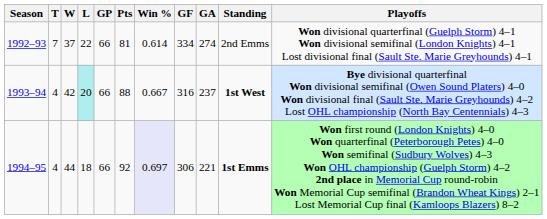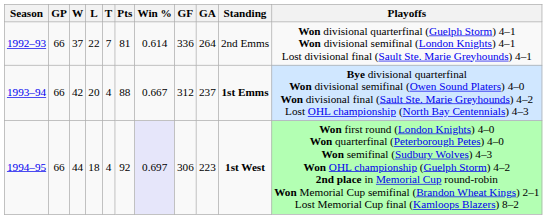 <table class="wikitable" style="text-align:center">
 <tr>
 <th>Season</th>
-<th>T</th>
+<th>GP</th>
 <th>W</th>
 <th>L</th>
-<th>GP</th>
+<th>T</th>
 <th>Pts</th>
 <th>Win %</th>
 <th>GF</th>
 <th>GA</th>
 <th>Standing</th>
 <th>Playoffs</th>
 </tr>
 <tr>
 <td><a href='#'>1992–93</a></td>
-<td>7</td>
+<td>66</td>
 <td>37</td>
 <td>22</td>
-<td>66</td>
+<td>7</td>
 <td>81</td>
 <td>0.614</td>
-<td>334</td>
-<td>274</td>
+<td>336</td>
+<td>264</td>
 <td>2nd Emms</td>
 <td><strong>Won</strong> divisional quarterfinal (<a href='#'>Guelph Storm</a>) 4–1<br><strong>Won</strong> divisional semifinal (<a href='#'>London Knights</a>) 4–1<br>Lost divisional final (<a href='#'>Sault Ste. Marie Greyhounds</a>) 4–1</td>
 </tr>
 <tr>
 <td><a href='#'>1993–94</a></td>
+<td>66</td>
+<td>42</td>
+<td>20</td>
 <td>4</td>
-<td>42</td>
-<td style="background: paleturquoise;">20</td>
-<td>66</td>
 <td>88</td>
 <td>0.667</td>
-<td>316</td>
+<td>312</td>
 <td>237</td>
-<td><strong>1st West</strong></td>
+<td><strong>1st Emms</strong></td>
 <td bgcolor="#D0E7FF"><strong>Bye</strong> divisional quarterfinal<br><strong>Won</strong> divisional semifinal (<a href='#'>Owen Sound Platers</a>) 4–0<br><strong>Won</strong> divisional final (<a href='#'>Sault Ste. Marie Greyhounds</a>) 4–2<br>Lost <a href='#'>OHL championship</a> (<a href='#'>North Bay Centennials</a>) 4–3</td>
 </tr>
 <tr>
 <td><a href='#'>1994–95</a></td>
-<td>4</td>
+<td>66</td>
 <td>44</td>
 <td>18</td>
-<td>66</td>
+<td>4</td>
 <td>92</td>
 <td style="background: lavender;">0.697</td>
 <td>306</td>
-<td>221</td>
-<td><strong>1st Emms</strong></td>
+<td>223</td>
+<td><strong>1st West</strong></td>
 <td bgcolor="#B3FFB3"><strong>Won</strong> first round (<a href='#'>London Knights</a>) 4–0<br><strong>Won</strong> quarterfinal (<a href='#'>Peterborough Petes</a>) 4–0<br><strong>Won</strong> semifinal (<a href='#'>Sudbury Wolves</a>) 4–3<br><strong>Won</strong> <a href='#'>OHL championship</a> (<a href='#'>Guelph Storm</a>) 4–2<br><strong>2nd place</strong> in <a href='#'>Memorial Cup</a> round-robin<br><strong>Won</strong> Memorial Cup semifinal (<a href='#'>Brandon Wheat Kings</a>) 2–1<br>Lost Memorial Cup final (<a href='#'>Kamloops Blazers</a>) 8–2</td>
 </tr>
 </table>
